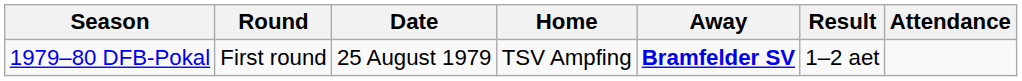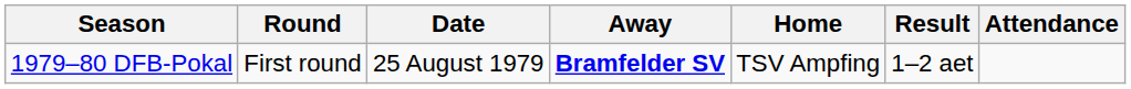 <table class="wikitable">
 <tr>
 <th>Season</th>
 <th>Round</th>
 <th>Date</th>
+<th>Away</th>
 <th>Home</th>
-<th>Away</th>
 <th>Result</th>
 <th>Attendance</th>
 </tr>
 <tr align="center">
 <td><a href='#'>1979–80 DFB-Pokal</a></td>
 <td>First round</td>
 <td>25 August 1979</td>
+<td><strong><a href='#'>Bramfelder SV</a></strong></td>
 <td>TSV Ampfing</td>
-<td><strong><a href='#'>Bramfelder SV</a></strong></td>
 <td>1–2 aet</td>
 <td></td>
 </tr>
 </table>
